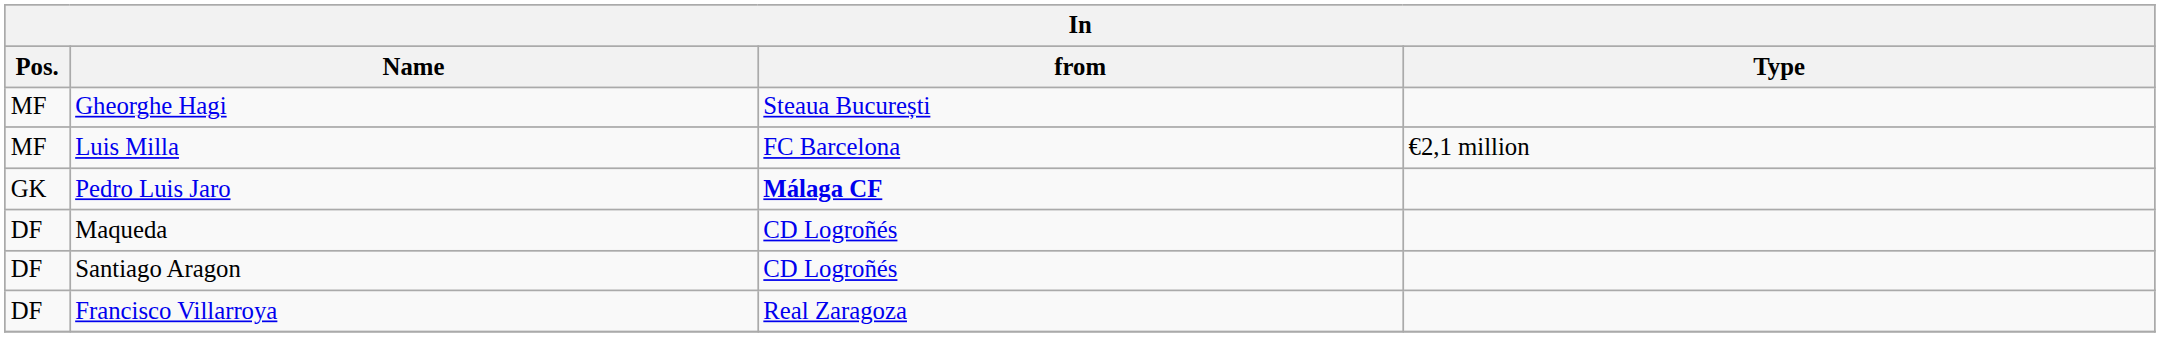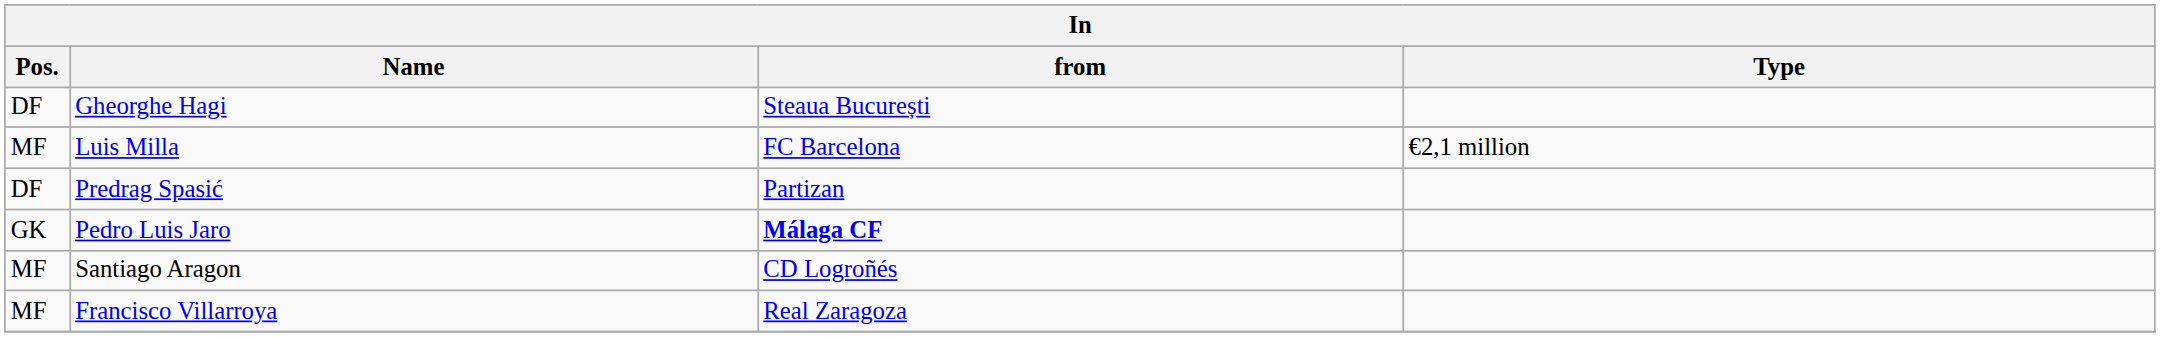 <table class="wikitable" style="font-size:90%;width:99%;">
 <tr>
 <th colspan="4">In</th>
 </tr>
 <tr>
 <th width=3%>Pos.</th>
 <th width=32%>Name</th>
 <th width=30%>from</th>
 <th width=35%>Type</th>
 </tr>
 <tr>
-<td>MF</td>
+<td>DF</td>
 <td><a href='#'>Gheorghe Hagi</a></td>
 <td><a href='#'>Steaua București</a></td>
 <td></td>
 </tr>
 <tr>
 <td>MF</td>
 <td><a href='#'>Luis Milla</a></td>
 <td><a href='#'>FC Barcelona</a></td>
 <td>€2,1 million</td>
 </tr>
 <tr>
+<td>DF</td>
+<td><a href='#'>Predrag Spasić</a></td>
+<td><a href='#'>Partizan</a></td>
+<td></td>
+</tr>
+<tr>
 <td>GK</td>
 <td><a href='#'>Pedro Luis Jaro</a></td>
 <td><strong><a href='#'>Málaga CF</a></strong></td>
 <td></td>
 </tr>
 <tr>
-<td>DF</td>
-<td>Maqueda</td>
-<td><a href='#'>CD Logroñés</a></td>
-<td></td>
-</tr>
-<tr>
-<td>DF</td>
+<td>MF</td>
 <td>Santiago Aragon</td>
 <td><a href='#'>CD Logroñés</a></td>
 <td></td>
 </tr>
 <tr>
-<td>DF</td>
+<td>MF</td>
 <td><a href='#'>Francisco Villarroya</a></td>
 <td><a href='#'>Real Zaragoza</a></td>
 <td></td>
 </tr>
 <tr>
 </tr>
 </table>
